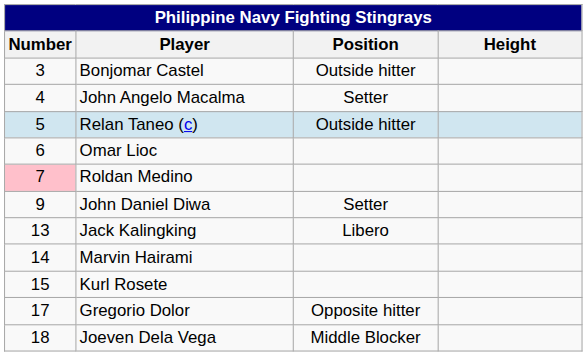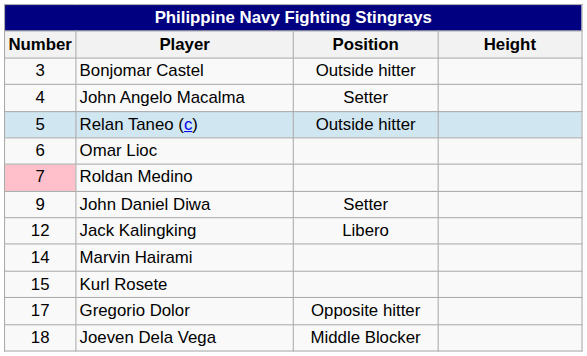 <table class="wikitable sortable" style="text-align:center;">
 <tr>
 <th colspan="5" style= "background: #000080; color: #FFFFFF; text-align: center">Philippine Navy Fighting Stingrays</th>
 </tr>
 <tr>
 <th width=3px>Number</th>
 <th width=200px>Player</th>
 <th width=130px>Position</th>
 <th width=130px>Height</th>
 </tr>
 <tr>
 <td>3</td>
 <td style="text-align: left">Bonjomar Castel</td>
 <td>Outside hitter</td>
 <td></td>
 </tr>
 <tr>
 <td>4</td>
 <td style="text-align: left">John Angelo Macalma</td>
 <td>Setter</td>
 <td></td>
 </tr>
 <tr bgcolor=#D0E6F>
 <td>5</td>
 <td style="text-align: left">Relan Taneo (<a href='#'>c</a>)</td>
 <td>Outside hitter</td>
 <td></td>
 </tr>
 <tr>
 <td>6</td>
 <td style="text-align: left">Omar Lioc</td>
 <td></td>
 <td></td>
 </tr>
 <tr>
 <td style="background: pink;">7</td>
 <td style="text-align: left">Roldan Medino</td>
 <td></td>
 <td></td>
 </tr>
 <tr>
 <td>9</td>
 <td style="text-align: left">John Daniel Diwa</td>
 <td>Setter</td>
 <td></td>
 </tr>
 <tr>
-<td>13</td>
+<td>12</td>
 <td style="text-align: left">Jack Kalingking</td>
 <td>Libero</td>
 <td></td>
 </tr>
 <tr>
 <td>14</td>
 <td style="text-align: left">Marvin Hairami</td>
 <td></td>
 <td></td>
 </tr>
 <tr>
 <td>15</td>
 <td style="text-align: left">Kurl Rosete</td>
 <td></td>
 <td></td>
 </tr>
 <tr>
 <td>17</td>
 <td style="text-align: left">Gregorio Dolor</td>
 <td>Opposite hitter</td>
 <td></td>
 </tr>
 <tr>
 <td>18</td>
 <td style="text-align: left">Joeven Dela Vega</td>
 <td>Middle Blocker</td>
 <td></td>
 </tr>
 </table>
